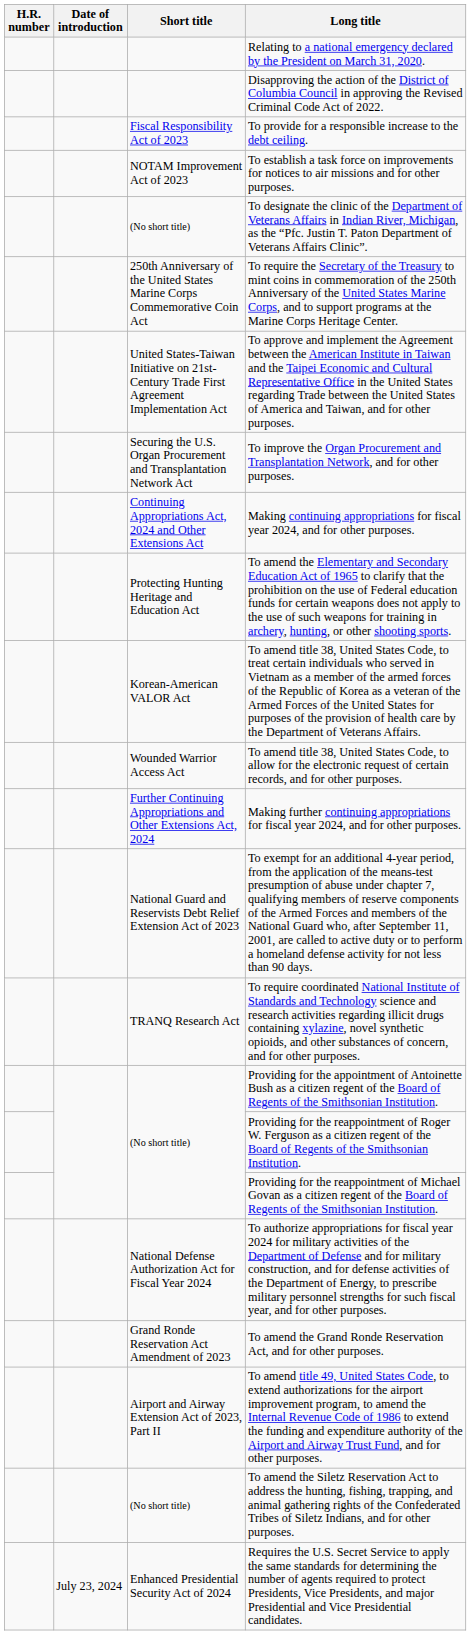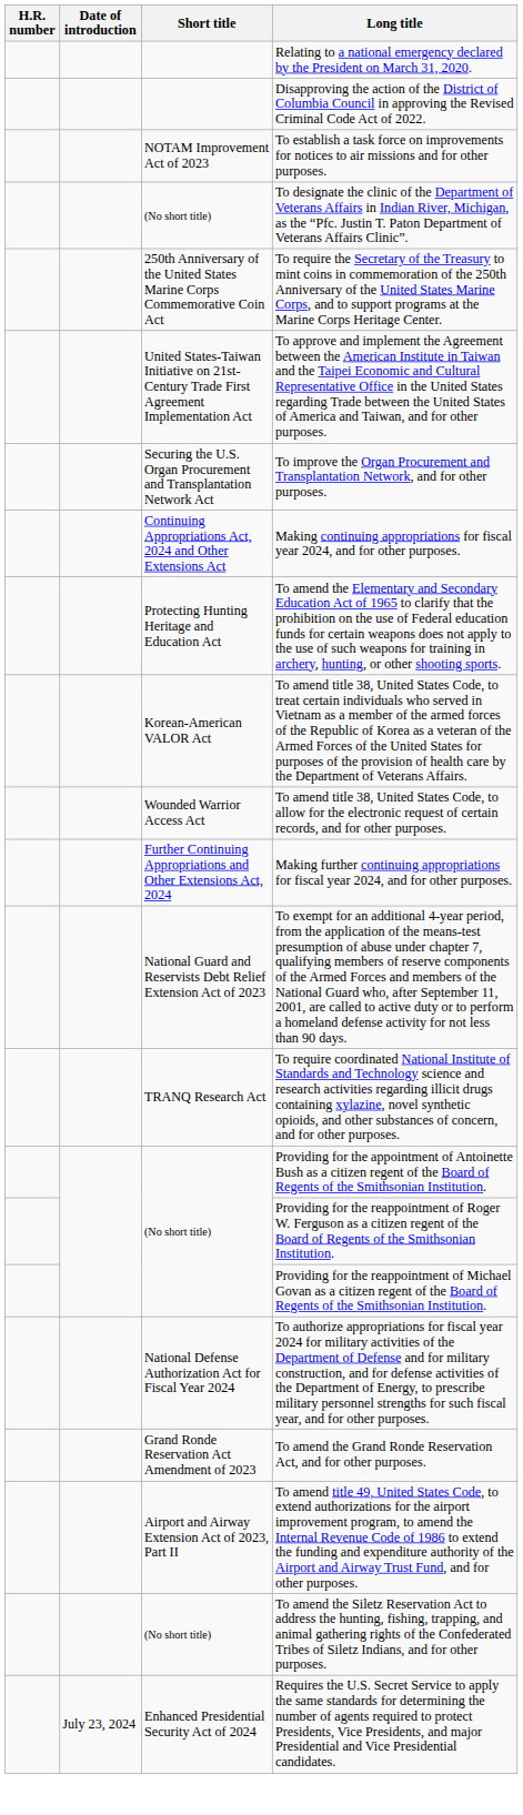 <table class="wikitable">
 <tr>
 <th>H.R. number</th>
 <th>Date of introduction</th>
 <th>Short title</th>
 <th>Long title</th>
 </tr>
 <tr>
 <td></td>
 <td></td>
 <td></td>
 <td>Relating to <a href='#'>a national emergency declared by the President on March 31, 2020</a>.</td>
 </tr>
 <tr>
 <td></td>
 <td></td>
 <td></td>
 <td>Disapproving the action of the <a href='#'>District of Columbia Council</a> in approving the Revised Criminal Code Act of 2022.</td>
-</tr>
-<tr>
-<td></td>
-<td></td>
-<td><a href='#'>Fiscal Responsibility Act of 2023</a></td>
-<td>To provide for a responsible increase to the <a href='#'>debt ceiling</a>.</td>
 </tr>
 <tr>
 <td></td>
 <td></td>
 <td>NOTAM Improvement Act of 2023</td>
 <td>To establish a task force on improvements for notices to air missions and for other purposes.</td>
 </tr>
 <tr>
 <td></td>
 <td></td>
 <td><small>(No short title)</small></td>
 <td>To designate the clinic of the <a href='#'>Department of Veterans Affairs</a> in <a href='#'>Indian River, Michigan</a>, as the “Pfc. Justin T. Paton Department of Veterans Affairs Clinic”.</td>
 </tr>
 <tr>
 <td></td>
 <td></td>
 <td>250th Anniversary of the United States Marine Corps Commemorative Coin Act</td>
 <td>To require the <a href='#'>Secretary of the Treasury</a> to mint coins in commemoration of the 250th Anniversary of the <a href='#'>United States Marine Corps</a>, and to support programs at the Marine Corps Heritage Center.</td>
 </tr>
 <tr>
 <td></td>
 <td></td>
 <td>United States-Taiwan Initiative on 21st-Century Trade First Agreement Implementation Act</td>
 <td>To approve and implement the Agreement between the <a href='#'>American Institute in Taiwan</a> and the <a href='#'>Taipei Economic and Cultural Representative Office</a> in the United States regarding Trade between the United States of America and Taiwan, and for other purposes.</td>
 </tr>
 <tr>
 <td></td>
 <td></td>
 <td>Securing the U.S. Organ Procurement and Transplantation Network Act</td>
 <td>To improve the <a href='#'>Organ Procurement and Transplantation Network</a>, and for other purposes.</td>
 </tr>
 <tr>
 <td></td>
 <td></td>
 <td><a href='#'>Continuing Appropriations Act, 2024 and Other Extensions Act</a></td>
 <td>Making <a href='#'>continuing appropriations</a> for fiscal year 2024, and for other purposes.</td>
 </tr>
 <tr>
 <td></td>
 <td></td>
 <td>Protecting Hunting Heritage and Education Act</td>
 <td>To amend the <a href='#'>Elementary and Secondary Education Act of 1965</a> to clarify that the prohibition on the use of Federal education funds for certain weapons does not apply to the use of such weapons for training in <a href='#'>archery</a>, <a href='#'>hunting</a>, or other <a href='#'>shooting sports</a>.</td>
 </tr>
 <tr>
 <td></td>
 <td></td>
 <td>Korean-American VALOR Act</td>
 <td>To amend title 38, United States Code, to treat certain individuals who served in Vietnam as a member of the armed forces of the Republic of Korea as a veteran of the Armed Forces of the United States for purposes of the provision of health care by the Department of Veterans Affairs.</td>
 </tr>
 <tr>
 <td></td>
 <td></td>
 <td>Wounded Warrior Access Act</td>
 <td>To amend title 38, United States Code, to allow for the electronic request of certain records, and for other purposes.</td>
 </tr>
 <tr>
 <td></td>
 <td></td>
 <td><a href='#'>Further Continuing Appropriations and Other Extensions Act, 2024</a></td>
 <td>Making further <a href='#'>continuing appropriations</a> for fiscal year 2024, and for other purposes.</td>
 </tr>
 <tr>
 <td></td>
 <td></td>
 <td>National Guard and Reservists Debt Relief Extension Act of 2023</td>
 <td>To exempt for an additional 4-year period, from the application of the means-test presumption of abuse under chapter 7, qualifying members of reserve components of the Armed Forces and members of the National Guard who, after September 11, 2001, are called to active duty or to perform a homeland defense activity for not less than 90 days.</td>
 </tr>
 <tr>
 <td></td>
 <td></td>
 <td>TRANQ Research Act</td>
 <td>To require coordinated <a href='#'>National Institute of Standards and Technology</a> science and research activities regarding illicit drugs containing <a href='#'>xylazine</a>, novel synthetic opioids, and other substances of concern, and for other purposes.</td>
 </tr>
 <tr>
 <td></td>
 <td rowspan="3"></td>
 <td rowspan="3"><small>(No short title)</small></td>
 <td>Providing for the appointment of Antoinette Bush as a citizen regent of the <a href='#'>Board of Regents of the Smithsonian Institution</a>.</td>
 </tr>
 <tr>
 <td></td>
 <td>Providing for the reappointment of Roger W. Ferguson as a citizen regent of the <a href='#'>Board of Regents of the Smithsonian Institution</a>.</td>
 </tr>
 <tr>
 <td></td>
 <td>Providing for the reappointment of Michael Govan as a citizen regent of the <a href='#'>Board of Regents of the Smithsonian Institution</a>.</td>
 </tr>
 <tr>
 <td></td>
 <td></td>
 <td>National Defense Authorization Act for Fiscal Year 2024</td>
 <td>To authorize appropriations for fiscal year 2024 for military activities of the <a href='#'>Department of Defense</a> and for military construction, and for defense activities of the Department of Energy, to prescribe military personnel strengths for such fiscal year, and for other purposes.</td>
 </tr>
 <tr>
 <td></td>
 <td></td>
 <td>Grand Ronde Reservation Act Amendment of 2023</td>
 <td>To amend the Grand Ronde Reservation Act, and for other purposes.</td>
 </tr>
 <tr>
 <td></td>
 <td></td>
 <td>Airport and Airway Extension Act of 2023, Part II</td>
 <td>To amend <a href='#'>title 49, United States Code</a>, to extend authorizations for the airport improvement program, to amend the <a href='#'>Internal Revenue Code of 1986</a> to extend the funding and expenditure authority of the <a href='#'>Airport and Airway Trust Fund</a>, and for other purposes.</td>
 </tr>
 <tr>
 <td></td>
 <td></td>
 <td><small>(No short title)</small></td>
 <td>To amend the Siletz Reservation Act to address the hunting, fishing, trapping, and animal gathering rights of the Confederated Tribes of Siletz Indians, and for other purposes.</td>
 </tr>
 <tr>
 <td></td>
 <td>July 23, 2024</td>
 <td>Enhanced Presidential Security Act of 2024</td>
 <td>Requires the U.S. Secret Service to apply the same standards for determining the number of agents required to protect Presidents, Vice Presidents, and major Presidential and Vice Presidential candidates.</td>
 </tr>
 </table>
